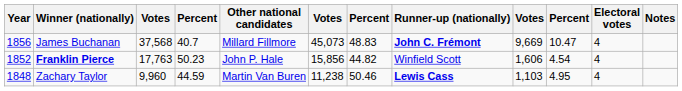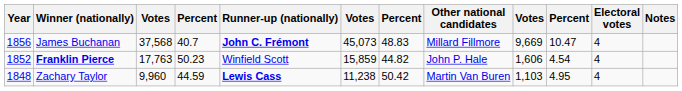 <table class="wikitable sortable">
 <tr>
 <th data-sort-type="number">Year</th>
 <th>Winner (nationally)</th>
 <th data-sort-type="number">Votes</th>
 <th data-sort-type="number">Percent</th>
-<th>Other national<br>candidates</th>
+<th>Runner-up (nationally)</th>
 <th data-sort-type="number">Votes</th>
 <th data-sort-type="number">Percent</th>
-<th>Runner-up (nationally)</th>
+<th>Other national<br>candidates</th>
 <th data-sort-type="number">Votes</th>
 <th data-sort-type="number">Percent</th>
 <th data-sort-type="number">Electoral<br>votes</th>
 <th class="unsortable">Notes</th>
 </tr>
 <tr>
 <td><a href='#'>1856</a></td>
 <td><a href='#'>James Buchanan</a></td>
 <td>37,568</td>
 <td>40.7</td>
-<td><a href='#'>Millard Fillmore</a></td>
+<td><strong><a href='#'>John C. Frémont</a></strong></td>
 <td>45,073</td>
 <td>48.83</td>
-<td><strong><a href='#'>John C. Frémont</a></strong></td>
+<td><a href='#'>Millard Fillmore</a></td>
 <td>9,669</td>
 <td>10.47</td>
 <td>4</td>
 <td></td>
 </tr>
 <tr>
 <td><a href='#'>1852</a></td>
 <td><strong><a href='#'>Franklin Pierce</a></strong></td>
 <td>17,763</td>
 <td>50.23</td>
+<td><a href='#'>Winfield Scott</a></td>
+<td>15,859</td>
+<td>44.82</td>
 <td><a href='#'>John P. Hale</a></td>
-<td>15,856</td>
-<td>44.82</td>
-<td><a href='#'>Winfield Scott</a></td>
 <td>1,606</td>
 <td>4.54</td>
 <td>4</td>
 <td></td>
 </tr>
 <tr>
 <td><a href='#'>1848</a></td>
 <td><a href='#'>Zachary Taylor</a></td>
 <td>9,960</td>
 <td>44.59</td>
+<td><strong><a href='#'>Lewis Cass</a></strong></td>
+<td>11,238</td>
+<td>50.42</td>
 <td><a href='#'>Martin Van Buren</a></td>
-<td>11,238</td>
-<td>50.46</td>
-<td><strong><a href='#'>Lewis Cass</a></strong></td>
 <td>1,103</td>
 <td>4.95</td>
 <td>4</td>
 <td></td>
 </tr>
 </table>
